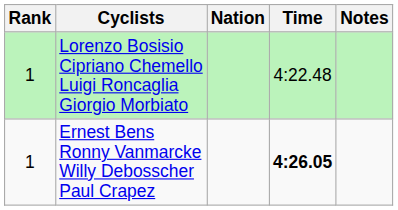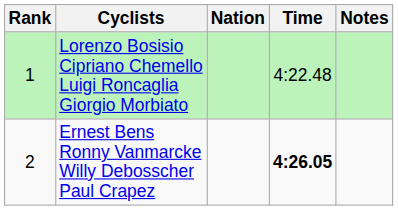 <table class="wikitable sortable" style=text-align:center>
 <tr>
 <th>Rank</th>
 <th>Cyclists</th>
 <th>Nation</th>
 <th>Time</th>
 <th>Notes</th>
 </tr>
 <tr bgcolor=bbf3bb>
 <td>1</td>
 <td align=left><a href='#'>Lorenzo Bosisio</a><br><a href='#'>Cipriano Chemello</a><br><a href='#'>Luigi Roncaglia</a><br><a href='#'>Giorgio Morbiato</a></td>
 <td align=left></td>
 <td>4:22.48</td>
 <td></td>
 </tr>
 <tr>
-<td>1</td>
+<td>2</td>
 <td align=left><a href='#'>Ernest Bens</a><br><a href='#'>Ronny Vanmarcke</a><br><a href='#'>Willy Debosscher</a><br><a href='#'>Paul Crapez</a></td>
 <td align=left></td>
 <td><strong>4:26.05</strong></td>
 <td></td>
 </tr>
 </table>
